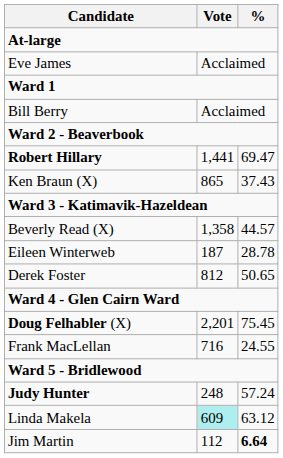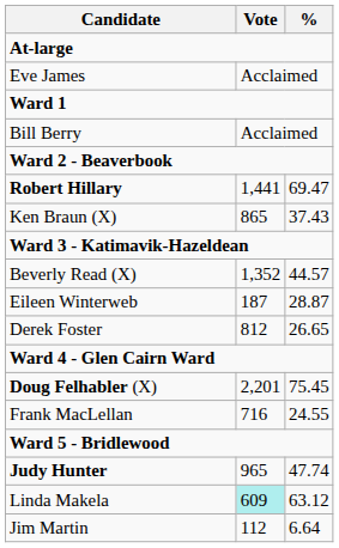 <table class="wikitable">
 <tr>
 <th bgcolor="#DDDDFF" width="200px">Candidate</th>
 <th bgcolor="#DDDDFF">Vote</th>
 <th bgcolor="#DDDDFF">%</th>
 </tr>
 <tr>
 <td colspan="4"><strong>At-large</strong></td>
 </tr>
 <tr>
 <td>Eve James</td>
 <td colspan="2">Acclaimed</td>
 </tr>
 <tr>
 <td colspan="4"><strong>Ward 1</strong></td>
 </tr>
 <tr>
 <td>Bill Berry</td>
 <td colspan="2">Acclaimed</td>
 </tr>
 <tr>
 <td colspan="4"><strong>Ward 2 - Beaverbook</strong></td>
 </tr>
 <tr>
 <td><strong>Robert Hillary</strong></td>
 <td>1,441</td>
 <td>69.47</td>
 </tr>
 <tr>
 <td>Ken Braun (X)</td>
 <td>865</td>
 <td>37.43</td>
 </tr>
 <tr>
 <td colspan="4"><strong> Ward 3 - Katimavik-Hazeldean</strong></td>
 </tr>
 <tr>
 <td>Beverly Read (X)</td>
-<td>1,358</td>
+<td>1,352</td>
 <td>44.57</td>
 </tr>
 <tr>
 <td>Eileen Winterweb</td>
 <td>187</td>
-<td>28.78</td>
+<td>28.87</td>
 </tr>
 <tr>
 <td>Derek Foster</td>
 <td>812</td>
-<td>50.65</td>
+<td>26.65</td>
 </tr>
 <tr>
 <td colspan="4"><strong>Ward 4 - Glen Cairn Ward</strong></td>
 </tr>
 <tr>
 <td><strong>Doug Felhabler</strong> (X)</td>
 <td>2,201</td>
 <td>75.45</td>
 </tr>
 <tr>
 <td>Frank MacLellan</td>
 <td>716</td>
 <td>24.55</td>
 </tr>
 <tr>
 <td colspan="4"><strong>Ward 5 - Bridlewood</strong></td>
 </tr>
 <tr>
 <td><strong>Judy Hunter</strong></td>
-<td>248</td>
-<td>57.24</td>
+<td>965</td>
+<td>47.74</td>
 </tr>
 <tr>
 <td>Linda Makela</td>
 <td style="background: paleturquoise;">609</td>
 <td>63.12</td>
 </tr>
 <tr>
 <td>Jim Martin</td>
 <td>112</td>
-<td><strong>6.64</strong></td>
+<td>6.64</td>
 </tr>
 </table>
